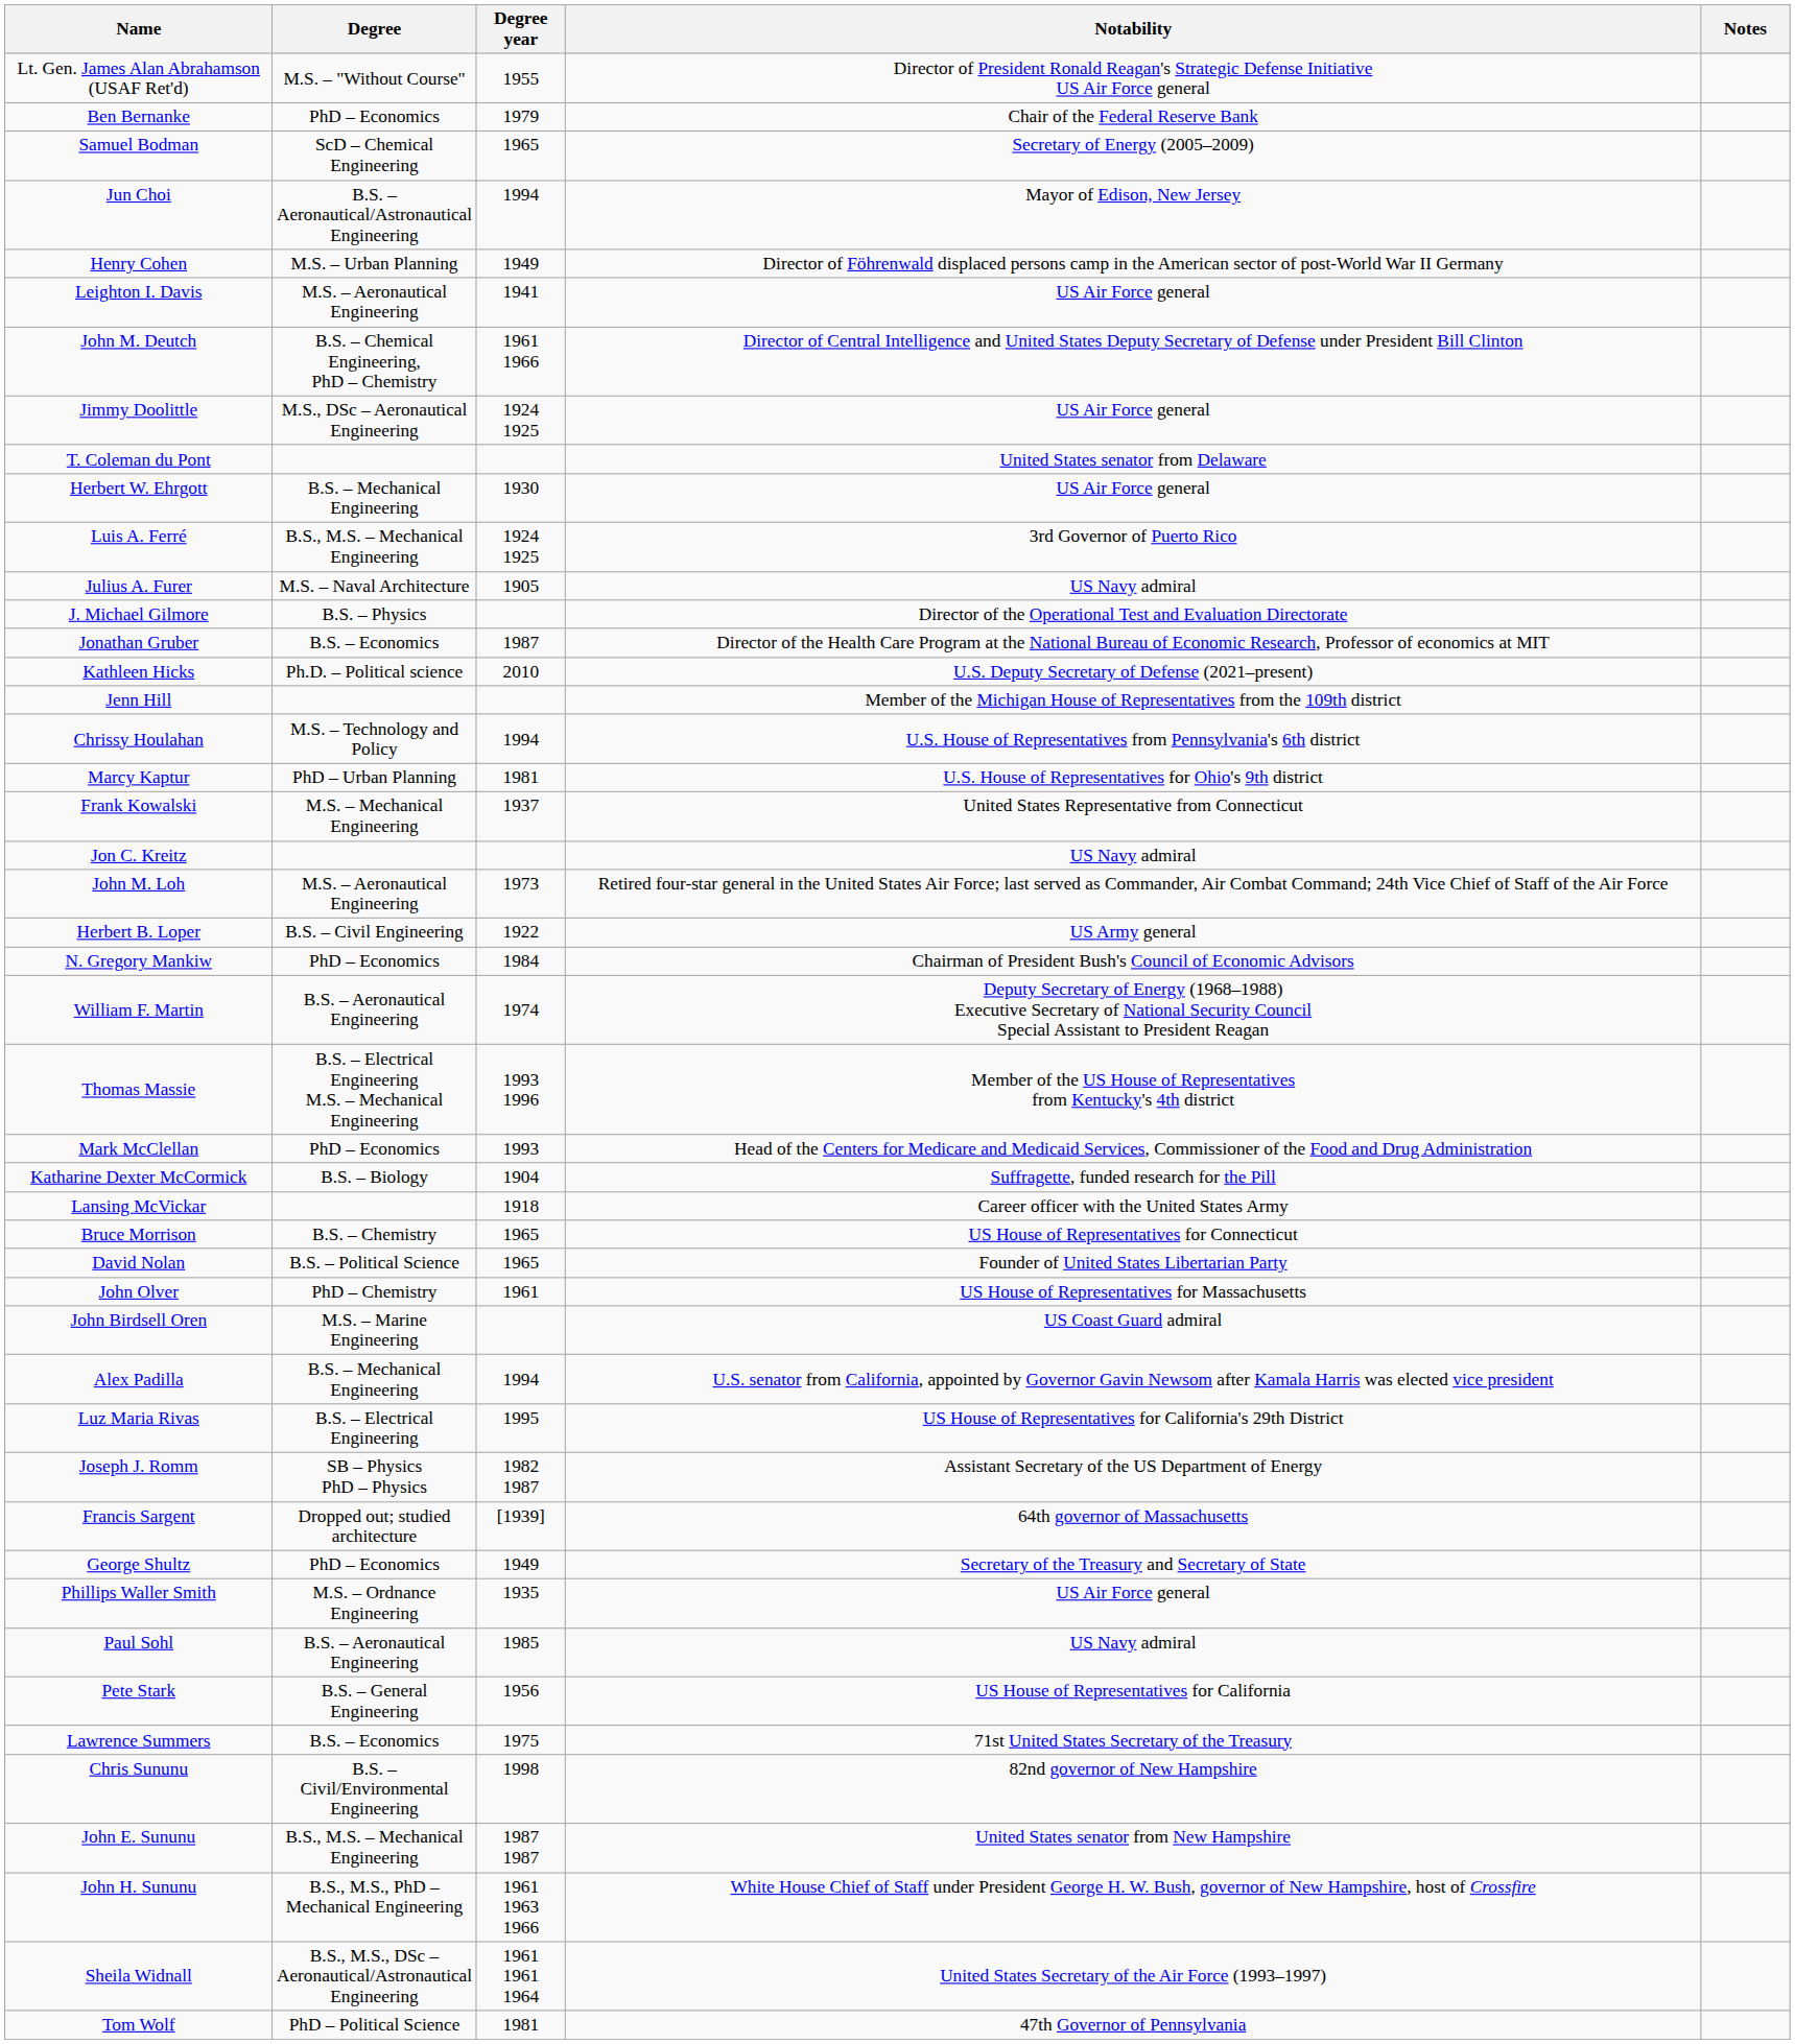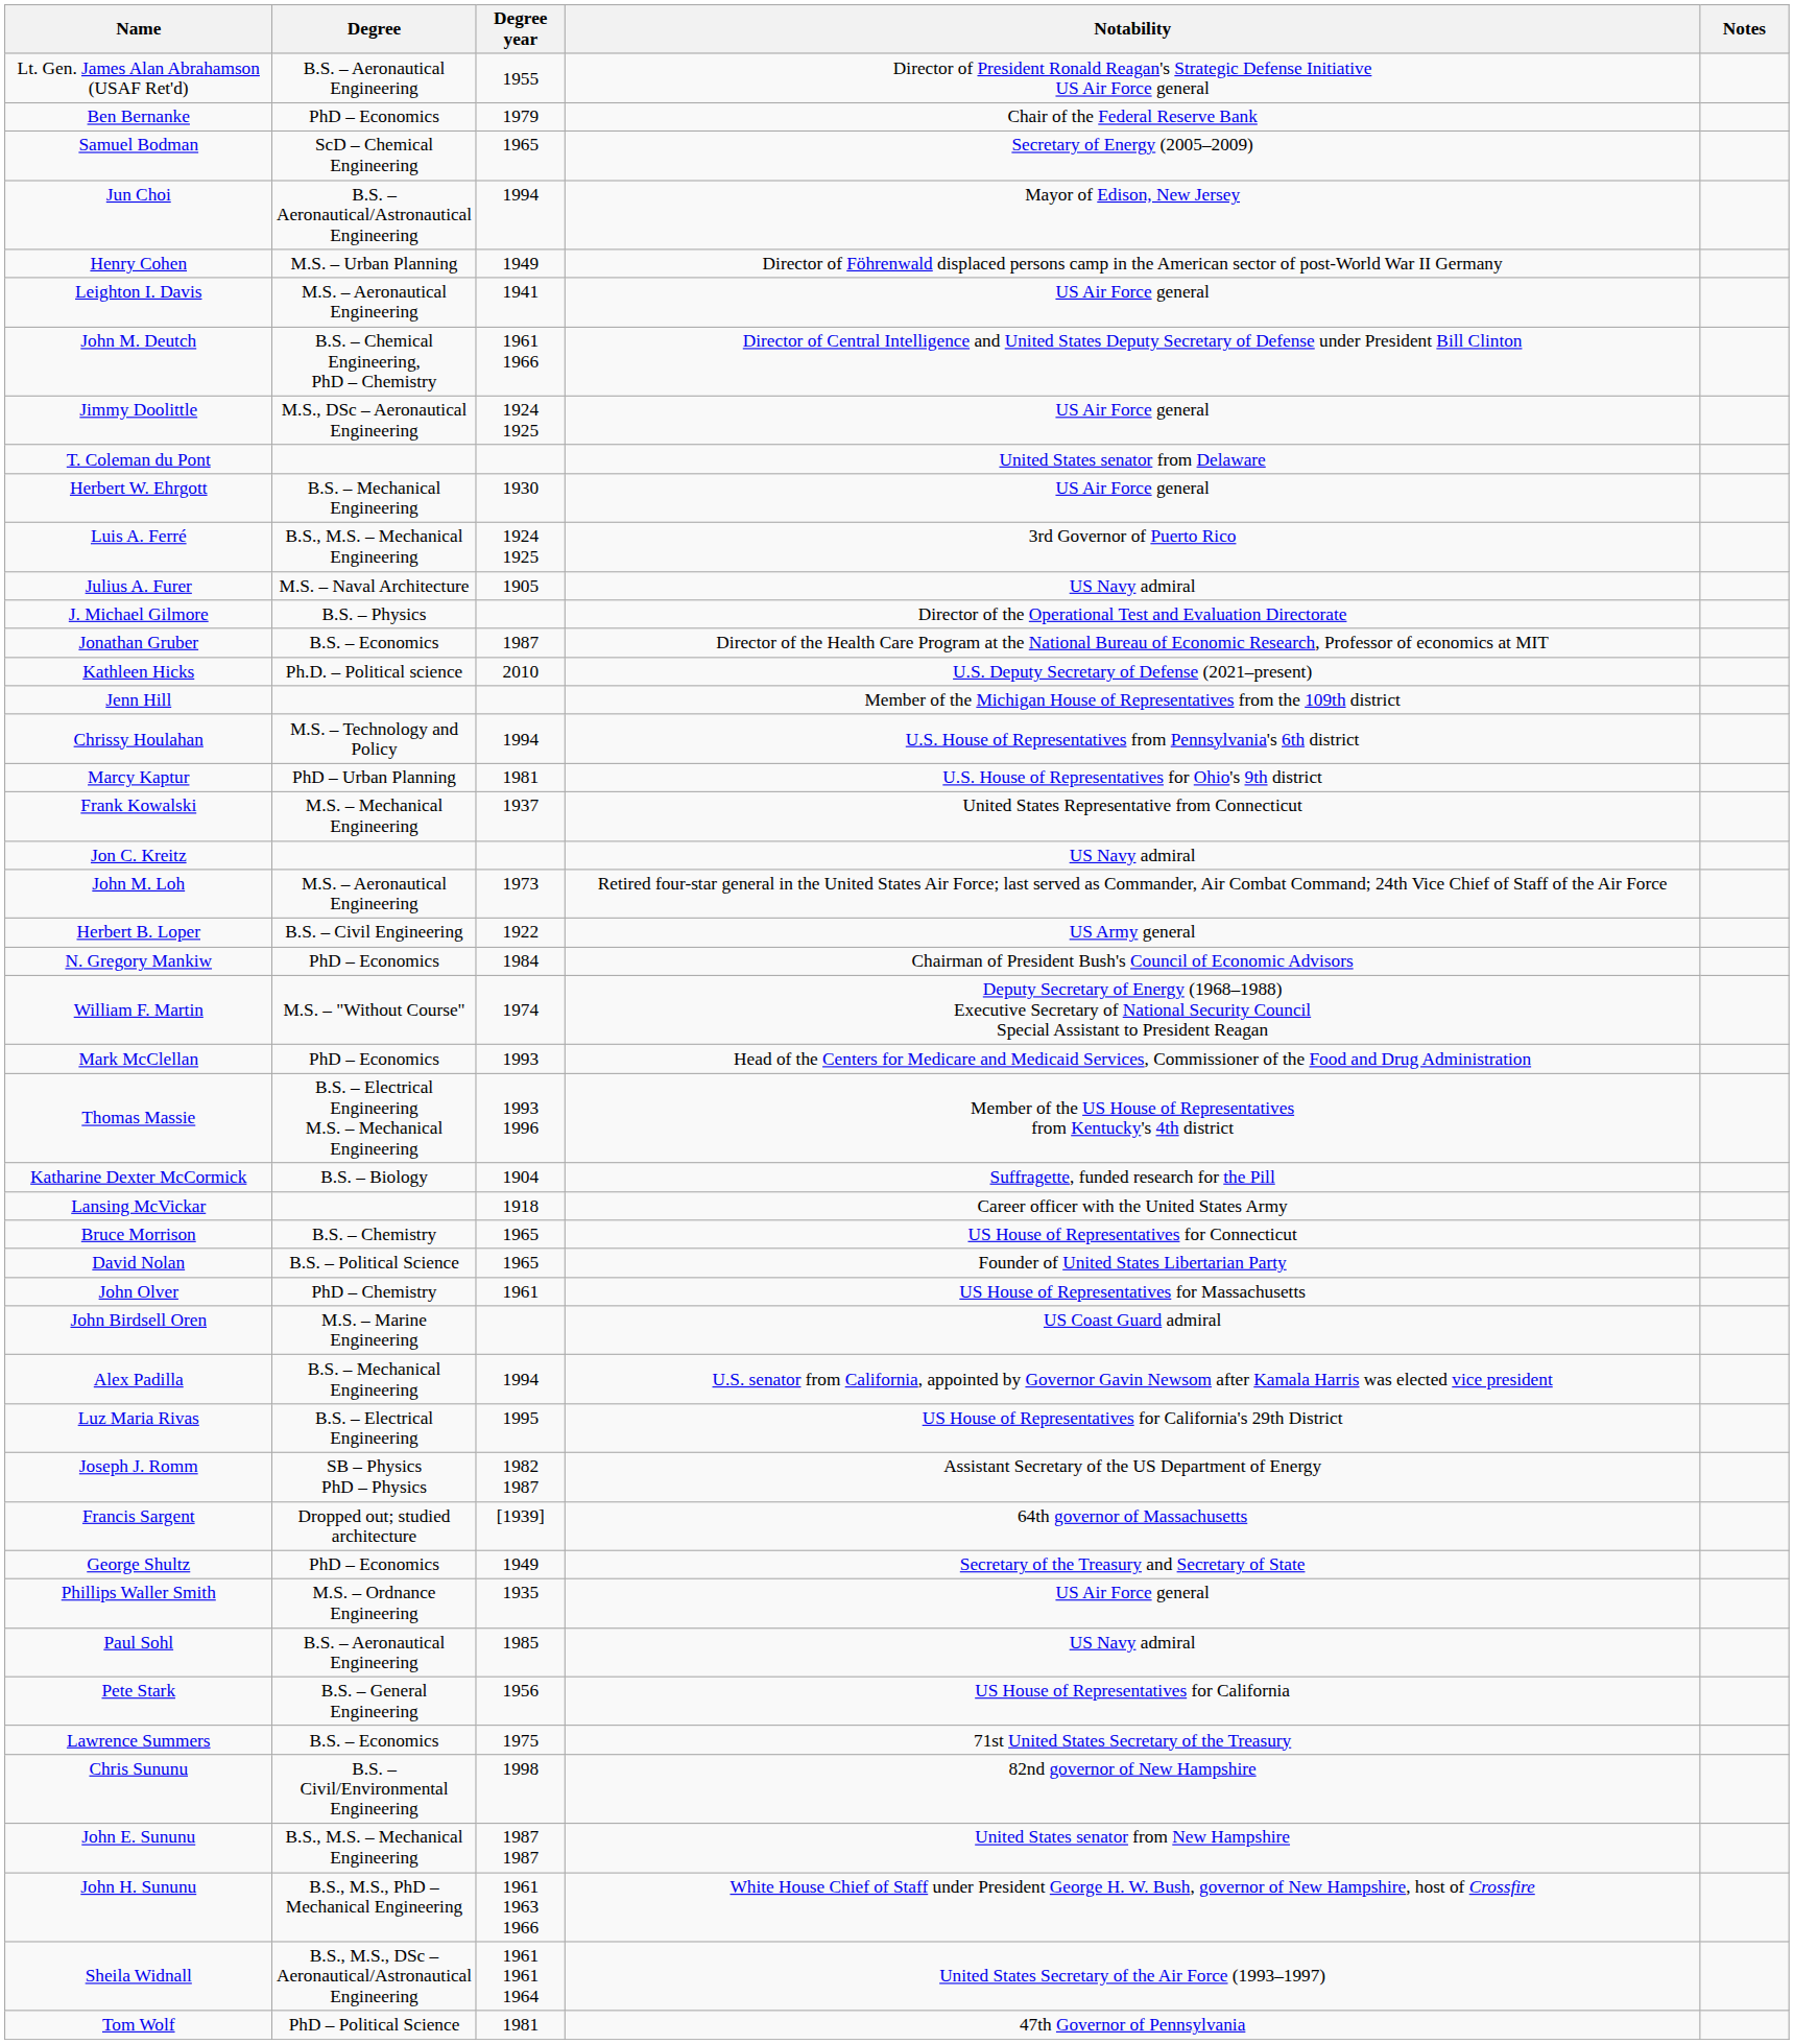 <table class="wikitable sortable"  style="text-align:center; width:100%; margin:auto;">
 <tr>
 <th style="width:15%;">Name</th>
 <th style="width:10%;">Degree</th>
 <th style="width:5%;">Degree year</th>
 <th style="width:*%;">Notability</th>
 <th style="width:5%;">Notes</th>
 </tr>
 <tr>
 <td>Lt. Gen. <a href='#'>James Alan Abrahamson</a> (USAF Ret'd)</td>
-<td>M.S. – "Without Course"</td>
+<td>B.S. – Aeronautical Engineering</td>
 <td>1955</td>
 <td>Director of <a href='#'>President Ronald Reagan</a>'s <a href='#'>Strategic Defense Initiative</a><br><a href='#'>US Air Force</a> general</td>
 <td></td>
 </tr>
 <tr valign="top">
 <td><a href='#'>Ben Bernanke</a></td>
 <td>PhD – Economics</td>
 <td>1979</td>
 <td>Chair of the <a href='#'>Federal Reserve Bank</a></td>
 <td></td>
 </tr>
 <tr valign="top">
 <td><a href='#'>Samuel Bodman</a></td>
 <td>ScD – Chemical Engineering</td>
 <td>1965</td>
 <td><a href='#'>Secretary of Energy</a> (2005–2009)</td>
 <td></td>
 </tr>
 <tr valign="top">
 <td><a href='#'>Jun Choi</a></td>
 <td>B.S. – Aeronautical/Astronautical Engineering</td>
 <td>1994</td>
 <td>Mayor of <a href='#'>Edison, New Jersey</a></td>
 <td></td>
 </tr>
 <tr valign="top">
 <td><a href='#'>Henry Cohen</a></td>
 <td>M.S. – Urban Planning</td>
 <td>1949</td>
 <td>Director of <a href='#'>Föhrenwald</a> displaced persons camp in the American sector of post-World War II Germany</td>
 <td></td>
 </tr>
 <tr valign="top">
 <td><a href='#'>Leighton I. Davis</a></td>
 <td>M.S. – Aeronautical Engineering</td>
 <td>1941</td>
 <td><a href='#'>US Air Force</a> general</td>
 <td></td>
 </tr>
 <tr valign="top">
 <td><a href='#'>John M. Deutch</a></td>
 <td>B.S. – Chemical Engineering,<br>PhD – Chemistry</td>
 <td>1961<br>1966</td>
 <td><a href='#'>Director of Central Intelligence</a> and <a href='#'>United States Deputy Secretary of Defense</a> under President <a href='#'>Bill Clinton</a></td>
 <td></td>
 </tr>
 <tr valign="top">
 <td><a href='#'>Jimmy Doolittle</a></td>
 <td>M.S., DSc – Aeronautical Engineering</td>
 <td>1924<br>1925</td>
 <td><a href='#'>US Air Force</a> general</td>
 <td></td>
 </tr>
 <tr>
 <td><a href='#'>T. Coleman du Pont</a></td>
 <td></td>
 <td></td>
 <td><a href='#'>United States senator</a> from <a href='#'>Delaware</a></td>
 <td></td>
 </tr>
 <tr valign="top">
 <td><a href='#'>Herbert W. Ehrgott</a></td>
 <td>B.S. – Mechanical Engineering</td>
 <td>1930</td>
 <td><a href='#'>US Air Force</a> general</td>
 <td></td>
 </tr>
 <tr valign="top">
 <td><a href='#'>Luis A. Ferré</a></td>
 <td>B.S., M.S. – Mechanical Engineering</td>
 <td>1924<br>1925</td>
 <td>3rd Governor of <a href='#'>Puerto Rico</a></td>
 <td></td>
 </tr>
 <tr>
 <td><a href='#'>Julius A. Furer</a></td>
 <td>M.S. – Naval Architecture</td>
 <td>1905</td>
 <td><a href='#'>US Navy</a> admiral</td>
 <td></td>
 </tr>
 <tr valign="top">
 <td><a href='#'>J. Michael Gilmore</a></td>
 <td>B.S. – Physics</td>
 <td></td>
 <td>Director of the <a href='#'>Operational Test and Evaluation Directorate</a></td>
 <td></td>
 </tr>
 <tr valign="top">
 <td><a href='#'>Jonathan Gruber</a></td>
 <td>B.S. – Economics</td>
 <td>1987</td>
 <td>Director of the Health Care Program at the <a href='#'>National Bureau of Economic Research</a>, Professor of economics at MIT</td>
 <td></td>
 </tr>
 <tr valign="top">
 <td><a href='#'>Kathleen Hicks</a></td>
 <td>Ph.D. – Political science</td>
 <td>2010</td>
 <td><a href='#'>U.S. Deputy Secretary of Defense</a> (2021–present)</td>
 </tr>
 <tr>
 <td><a href='#'>Jenn Hill</a></td>
 <td></td>
 <td></td>
 <td>Member of the <a href='#'>Michigan House of Representatives</a> from the <a href='#'>109th</a> district</td>
 <td></td>
 </tr>
 <tr>
 <td><a href='#'>Chrissy Houlahan</a></td>
 <td>M.S. – Technology and Policy</td>
 <td>1994</td>
 <td><a href='#'>U.S. House of Representatives</a> from <a href='#'>Pennsylvania</a>'s <a href='#'>6th</a> district</td>
 <td></td>
 </tr>
 <tr>
 <td><a href='#'>Marcy Kaptur</a></td>
 <td>PhD – Urban Planning</td>
 <td>1981</td>
 <td><a href='#'>U.S. House of Representatives</a> for <a href='#'>Ohio</a>'s <a href='#'>9th</a> district</td>
 <td></td>
 </tr>
 <tr valign="top">
 <td><a href='#'>Frank Kowalski</a></td>
 <td>M.S. – Mechanical Engineering</td>
 <td>1937</td>
 <td>United States Representative from Connecticut</td>
 <td></td>
 </tr>
 <tr valign="top">
 <td><a href='#'>Jon C. Kreitz</a></td>
 <td></td>
 <td></td>
 <td><a href='#'>US Navy</a> admiral</td>
 <td></td>
 </tr>
 <tr valign="top">
 <td><a href='#'>John M. Loh</a></td>
 <td>M.S. – Aeronautical Engineering</td>
 <td>1973</td>
 <td>Retired four-star general in the United States Air Force; last served as Commander, Air Combat Command; 24th Vice Chief of Staff of the Air Force</td>
 <td></td>
 </tr>
 <tr valign="top">
 <td><a href='#'>Herbert B. Loper</a></td>
 <td>B.S. – Civil Engineering</td>
 <td>1922</td>
 <td><a href='#'>US Army</a> general</td>
 <td></td>
 </tr>
 <tr valign="top">
 <td><a href='#'>N. Gregory Mankiw</a></td>
 <td>PhD – Economics</td>
 <td>1984</td>
 <td>Chairman of President Bush's <a href='#'>Council of Economic Advisors</a></td>
 <td></td>
 </tr>
 <tr>
 <td><a href='#'>William F. Martin</a></td>
-<td>B.S. – Aeronautical Engineering</td>
+<td>M.S. – "Without Course"</td>
 <td>1974</td>
 <td><a href='#'>Deputy Secretary of Energy</a> (1968–1988)<br>Executive Secretary of <a href='#'>National Security Council</a><br>Special Assistant to President Reagan</td>
+<td></td>
+</tr>
+<tr valign="top">
+<td><a href='#'>Mark McClellan</a></td>
+<td>PhD – Economics</td>
+<td>1993</td>
+<td>Head of the <a href='#'>Centers for Medicare and Medicaid Services</a>, Commissioner of the <a href='#'>Food and Drug Administration</a></td>
 <td></td>
 </tr>
 <tr>
 <td><a href='#'>Thomas Massie</a></td>
 <td>B.S. – Electrical Engineering<br>M.S. – Mechanical Engineering</td>
 <td>1993<br>1996</td>
 <td>Member of the <a href='#'>US House of Representatives</a><br>from <a href='#'>Kentucky</a>'s <a href='#'>4th</a> district</td>
-<td></td>
-</tr>
-<tr valign="top">
-<td><a href='#'>Mark McClellan</a></td>
-<td>PhD – Economics</td>
-<td>1993</td>
-<td>Head of the <a href='#'>Centers for Medicare and Medicaid Services</a>, Commissioner of the <a href='#'>Food and Drug Administration</a></td>
 <td></td>
 </tr>
 <tr valign="top">
 <td><a href='#'>Katharine Dexter McCormick</a></td>
 <td>B.S. – Biology</td>
 <td>1904</td>
 <td><a href='#'>Suffragette</a>, funded research for <a href='#'>the Pill</a></td>
 <td></td>
 </tr>
 <tr>
 <td><a href='#'>Lansing McVickar</a></td>
 <td></td>
 <td>1918</td>
 <td>Career officer with the United States Army</td>
 <td></td>
 </tr>
 <tr valign="top">
 <td><a href='#'>Bruce Morrison</a></td>
 <td>B.S. – Chemistry</td>
 <td>1965</td>
 <td><a href='#'>US House of Representatives</a> for Connecticut</td>
 <td></td>
 </tr>
 <tr valign="top">
 <td><a href='#'>David Nolan</a></td>
 <td>B.S. – Political Science</td>
 <td>1965</td>
 <td>Founder of <a href='#'>United States Libertarian Party</a></td>
 <td></td>
 </tr>
 <tr valign="top">
 <td><a href='#'>John Olver</a></td>
 <td>PhD – Chemistry</td>
 <td>1961</td>
 <td><a href='#'>US House of Representatives</a> for Massachusetts</td>
 <td></td>
 </tr>
 <tr valign="top">
 <td><a href='#'>John Birdsell Oren</a></td>
 <td>M.S. – Marine Engineering</td>
 <td></td>
 <td><a href='#'>US Coast Guard</a> admiral</td>
 <td></td>
 </tr>
 <tr>
 <td><a href='#'>Alex Padilla</a></td>
 <td>B.S. – Mechanical Engineering</td>
 <td>1994</td>
 <td><a href='#'>U.S. senator</a> from <a href='#'>California</a>, appointed by <a href='#'>Governor Gavin Newsom</a> after <a href='#'>Kamala Harris</a> was elected <a href='#'>vice president</a></td>
 <td></td>
 </tr>
 <tr valign="top">
 <td><a href='#'>Luz Maria Rivas</a></td>
 <td>B.S. – Electrical Engineering</td>
 <td>1995</td>
 <td><a href='#'>US House of Representatives</a> for California's 29th District</td>
 <td></td>
 </tr>
 <tr valign="top">
 <td><a href='#'>Joseph J. Romm</a></td>
 <td>SB – Physics<br>PhD – Physics</td>
 <td>1982<br>1987</td>
 <td>Assistant Secretary of the US Department of Energy</td>
 <td></td>
 </tr>
 <tr valign="top">
 <td><a href='#'>Francis Sargent</a></td>
 <td>Dropped out; studied architecture</td>
 <td>[1939]</td>
 <td>64th <a href='#'>governor of Massachusetts</a></td>
 <td></td>
 </tr>
 <tr valign="top">
 <td><a href='#'>George Shultz</a></td>
 <td>PhD – Economics</td>
 <td>1949</td>
 <td><a href='#'>Secretary of the Treasury</a> and <a href='#'>Secretary of State</a></td>
 <td></td>
 </tr>
 <tr valign="top">
 <td><a href='#'>Phillips Waller Smith</a></td>
 <td>M.S. – Ordnance Engineering</td>
 <td>1935</td>
 <td><a href='#'>US Air Force</a> general</td>
 <td></td>
 </tr>
 <tr valign="top">
 <td><a href='#'>Paul Sohl</a></td>
 <td>B.S. – Aeronautical Engineering</td>
 <td>1985</td>
 <td><a href='#'>US Navy</a> admiral</td>
 <td></td>
 </tr>
 <tr valign="top">
 <td><a href='#'>Pete Stark</a></td>
 <td>B.S. – General Engineering</td>
 <td>1956</td>
 <td><a href='#'>US House of Representatives</a> for California</td>
 <td></td>
 </tr>
 <tr valign="top">
 <td><a href='#'>Lawrence Summers</a></td>
 <td>B.S. – Economics</td>
 <td>1975</td>
 <td>71st <a href='#'>United States Secretary of the Treasury</a></td>
 </tr>
 <tr valign="top">
 <td><a href='#'>Chris Sununu</a></td>
 <td>B.S. – Civil/Environmental Engineering</td>
 <td>1998</td>
 <td>82nd <a href='#'>governor of New Hampshire</a></td>
 <td></td>
 </tr>
 <tr valign="top">
 <td><a href='#'>John E. Sununu</a></td>
 <td>B.S., M.S. – Mechanical Engineering</td>
 <td>1987<br>1987</td>
 <td><a href='#'>United States senator</a> from <a href='#'>New Hampshire</a></td>
 <td></td>
 </tr>
 <tr valign="top">
 <td><a href='#'>John H. Sununu</a></td>
 <td>B.S., M.S., PhD – Mechanical Engineering</td>
 <td>1961<br>1963<br>1966</td>
 <td><a href='#'>White House Chief of Staff</a> under President <a href='#'>George H. W. Bush</a>, <a href='#'>governor of New Hampshire</a>, host of <em><a href='#'>Crossfire</a></em></td>
 <td></td>
 </tr>
 <tr>
 <td><a href='#'>Sheila Widnall</a></td>
 <td>B.S., M.S., DSc – Aeronautical/Astronautical Engineering</td>
 <td>1961<br>1961<br>1964</td>
 <td><a href='#'>United States Secretary of the Air Force</a> (1993–1997)</td>
 <td></td>
 </tr>
 <tr valign="top">
 <td><a href='#'>Tom Wolf</a></td>
 <td>PhD – Political Science</td>
 <td>1981</td>
 <td>47th <a href='#'>Governor of Pennsylvania</a></td>
 <td></td>
 </tr>
 <tr valign="top">
 </tr>
 </table>
